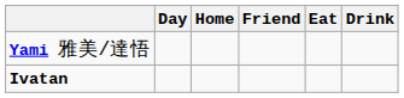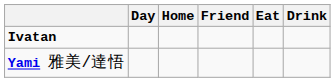 <table class="wikitable">
 <tr>
 <th> </th>
 <th>Day</th>
 <th>Home</th>
 <th>Friend</th>
 <th>Eat</th>
 <th>Drink</th>
 </tr>
 <tr>
+<td><strong>Ivatan</strong></td>
+<td></td>
+<td></td>
+<td></td>
+<td></td>
+<td></td>
+</tr>
+<tr>
 <td><strong><a href='#'>Yami</a></strong> <big>雅美/達悟</big></td>
 <td></td>
 <td></td>
 <td></td>
 <td></td>
 <td></td>
 </tr>
-<tr>
-<td><strong>Ivatan</strong></td>
-<td></td>
-<td></td>
-<td></td>
-<td></td>
-<td></td>
-</tr>
 </table>
